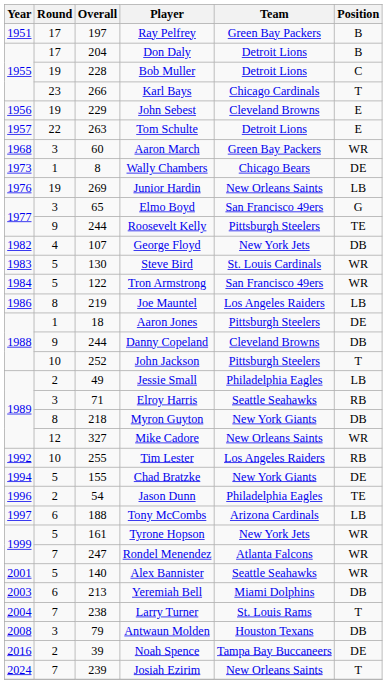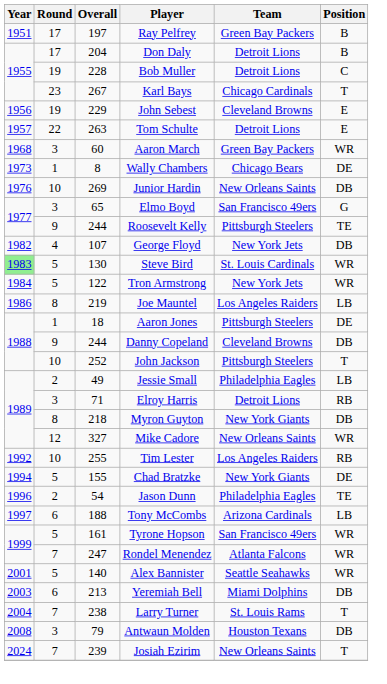 <table class="wikitable sortable" style="text-align: center;">
 <tr>
 <th>Year</th>
 <th>Round</th>
 <th>Overall</th>
 <th>Player</th>
 <th>Team</th>
 <th>Position</th>
 </tr>
 <tr>
 <td><a href='#'>1951</a></td>
 <td>17</td>
 <td>197</td>
 <td><a href='#'>Ray Pelfrey</a></td>
 <td><a href='#'>Green Bay Packers</a></td>
 <td>B</td>
 </tr>
 <tr>
 <td rowspan="3"><a href='#'>1955</a></td>
 <td>17</td>
 <td>204</td>
 <td><a href='#'>Don Daly</a></td>
 <td><a href='#'>Detroit Lions</a></td>
 <td>B</td>
 </tr>
 <tr>
 <td>19</td>
 <td>228</td>
 <td><a href='#'>Bob Muller</a></td>
 <td><a href='#'>Detroit Lions</a></td>
 <td>C</td>
 </tr>
 <tr>
 <td>23</td>
-<td>266</td>
+<td>267</td>
 <td><a href='#'>Karl Bays</a></td>
 <td><a href='#'>Chicago Cardinals</a></td>
 <td>T</td>
 </tr>
 <tr>
 <td><a href='#'>1956</a></td>
 <td>19</td>
 <td>229</td>
 <td><a href='#'>John Sebest</a></td>
 <td><a href='#'>Cleveland Browns</a></td>
 <td>E</td>
 </tr>
 <tr>
 <td><a href='#'>1957</a></td>
 <td>22</td>
 <td>263</td>
 <td><a href='#'>Tom Schulte</a></td>
 <td><a href='#'>Detroit Lions</a></td>
 <td>E</td>
 </tr>
 <tr>
 <td><a href='#'>1968</a></td>
 <td>3</td>
 <td>60</td>
 <td><a href='#'>Aaron March</a></td>
 <td><a href='#'>Green Bay Packers</a></td>
 <td>WR</td>
 </tr>
 <tr>
 <td><a href='#'>1973</a></td>
 <td>1</td>
 <td>8</td>
 <td><a href='#'>Wally Chambers</a></td>
 <td><a href='#'>Chicago Bears</a></td>
 <td>DE</td>
 </tr>
 <tr>
 <td><a href='#'>1976</a></td>
-<td>19</td>
+<td>10</td>
 <td>269</td>
 <td><a href='#'>Junior Hardin</a></td>
 <td><a href='#'>New Orleans Saints</a></td>
-<td>LB</td>
+<td>DB</td>
 </tr>
 <tr>
 <td rowspan="2"><a href='#'>1977</a></td>
 <td>3</td>
 <td>65</td>
 <td><a href='#'>Elmo Boyd</a></td>
 <td><a href='#'>San Francisco 49ers</a></td>
 <td>G</td>
 </tr>
 <tr>
 <td>9</td>
 <td>244</td>
 <td><a href='#'>Roosevelt Kelly</a></td>
 <td><a href='#'>Pittsburgh Steelers</a></td>
 <td>TE</td>
 </tr>
 <tr>
 <td><a href='#'>1982</a></td>
 <td>4</td>
 <td>107</td>
 <td><a href='#'>George Floyd</a></td>
 <td><a href='#'>New York Jets</a></td>
 <td>DB</td>
 </tr>
 <tr>
-<td><a href='#'>1983</a></td>
+<td style="background: lightgreen;"><a href='#'>1983</a></td>
 <td>5</td>
 <td>130</td>
 <td><a href='#'>Steve Bird</a></td>
 <td><a href='#'>St. Louis Cardinals</a></td>
 <td>WR</td>
 </tr>
 <tr>
 <td><a href='#'>1984</a></td>
 <td>5</td>
 <td>122</td>
 <td><a href='#'>Tron Armstrong</a></td>
-<td><a href='#'>San Francisco 49ers</a></td>
+<td><a href='#'>New York Jets</a></td>
 <td>WR</td>
 </tr>
 <tr>
 <td><a href='#'>1986</a></td>
 <td>8</td>
 <td>219</td>
 <td><a href='#'>Joe Mauntel</a></td>
 <td><a href='#'>Los Angeles Raiders</a></td>
 <td>LB</td>
 </tr>
 <tr>
 <td rowspan="3"><a href='#'>1988</a></td>
 <td>1</td>
 <td>18</td>
 <td><a href='#'>Aaron Jones</a></td>
 <td><a href='#'>Pittsburgh Steelers</a></td>
 <td>DE</td>
 </tr>
 <tr>
 <td>9</td>
 <td>244</td>
 <td><a href='#'>Danny Copeland</a></td>
 <td><a href='#'>Cleveland Browns</a></td>
 <td>DB</td>
 </tr>
 <tr>
 <td>10</td>
 <td>252</td>
 <td><a href='#'>John Jackson</a></td>
 <td><a href='#'>Pittsburgh Steelers</a></td>
 <td>T</td>
 </tr>
 <tr>
 <td rowspan="4"><a href='#'>1989</a></td>
 <td>2</td>
 <td>49</td>
 <td><a href='#'>Jessie Small</a></td>
 <td><a href='#'>Philadelphia Eagles</a></td>
 <td>LB</td>
 </tr>
 <tr>
 <td>3</td>
 <td>71</td>
 <td><a href='#'>Elroy Harris</a></td>
-<td><a href='#'>Seattle Seahawks</a></td>
+<td><a href='#'>Detroit Lions</a></td>
 <td>RB</td>
 </tr>
 <tr>
 <td>8</td>
 <td>218</td>
 <td><a href='#'>Myron Guyton</a></td>
 <td><a href='#'>New York Giants</a></td>
 <td>DB</td>
 </tr>
 <tr>
 <td>12</td>
 <td>327</td>
 <td><a href='#'>Mike Cadore</a></td>
 <td><a href='#'>New Orleans Saints</a></td>
 <td>WR</td>
 </tr>
 <tr>
 <td><a href='#'>1992</a></td>
 <td>10</td>
 <td>255</td>
 <td><a href='#'>Tim Lester</a></td>
 <td><a href='#'>Los Angeles Raiders</a></td>
 <td>RB</td>
 </tr>
 <tr>
 <td><a href='#'>1994</a></td>
 <td>5</td>
 <td>155</td>
 <td><a href='#'>Chad Bratzke</a></td>
 <td><a href='#'>New York Giants</a></td>
 <td>DE</td>
 </tr>
 <tr>
 <td><a href='#'>1996</a></td>
 <td>2</td>
 <td>54</td>
 <td><a href='#'>Jason Dunn</a></td>
 <td><a href='#'>Philadelphia Eagles</a></td>
 <td>TE</td>
 </tr>
 <tr>
 <td><a href='#'>1997</a></td>
 <td>6</td>
 <td>188</td>
 <td><a href='#'>Tony McCombs</a></td>
 <td><a href='#'>Arizona Cardinals</a></td>
 <td>LB</td>
 </tr>
 <tr>
 <td rowspan="2"><a href='#'>1999</a></td>
 <td>5</td>
 <td>161</td>
 <td><a href='#'>Tyrone Hopson</a></td>
-<td><a href='#'>New York Jets</a></td>
+<td><a href='#'>San Francisco 49ers</a></td>
 <td>WR</td>
 </tr>
 <tr>
 <td>7</td>
 <td>247</td>
 <td><a href='#'>Rondel Menendez</a></td>
 <td><a href='#'>Atlanta Falcons</a></td>
 <td>WR</td>
 </tr>
 <tr>
 <td><a href='#'>2001</a></td>
 <td>5</td>
 <td>140</td>
 <td><a href='#'>Alex Bannister</a></td>
 <td><a href='#'>Seattle Seahawks</a></td>
 <td>WR</td>
 </tr>
 <tr>
 <td><a href='#'>2003</a></td>
 <td>6</td>
 <td>213</td>
 <td><a href='#'>Yeremiah Bell</a></td>
 <td><a href='#'>Miami Dolphins</a></td>
 <td>DB</td>
 </tr>
 <tr>
 <td><a href='#'>2004</a></td>
 <td>7</td>
 <td>238</td>
 <td><a href='#'>Larry Turner</a></td>
 <td><a href='#'>St. Louis Rams</a></td>
 <td>T</td>
 </tr>
 <tr>
 <td><a href='#'>2008</a></td>
 <td>3</td>
 <td>79</td>
 <td><a href='#'>Antwaun Molden</a></td>
 <td><a href='#'>Houston Texans</a></td>
 <td>DB</td>
 </tr>
 <tr>
-<td><a href='#'>2016</a></td>
-<td>2</td>
-<td>39</td>
-<td><a href='#'>Noah Spence</a></td>
-<td><a href='#'>Tampa Bay Buccaneers</a></td>
-<td>DE</td>
-</tr>
-<tr>
 <td><a href='#'>2024</a></td>
 <td>7</td>
 <td>239</td>
 <td><a href='#'>Josiah Ezirim</a></td>
 <td><a href='#'>New Orleans Saints</a></td>
 <td>T</td>
 </tr>
 <tr>
 </tr>
 </table>
